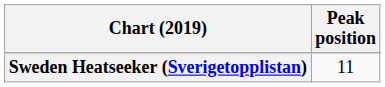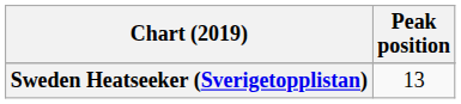 <table class="wikitable sortable plainrowheaders" style="text-align:center">
 <tr>
 <th scope="col">Chart (2019)</th>
 <th scope="col">Peak<br> position</th>
 </tr>
 <tr>
 </tr>
 <tr>
 </tr>
 <tr>
 </tr>
 <tr>
 </tr>
 <tr>
 <th scope="row">Sweden Heatseeker (<a href='#'>Sverigetopplistan</a>)</th>
-<td>11</td>
+<td>13</td>
 </tr>
 </table>
